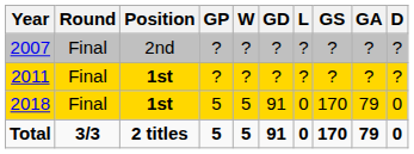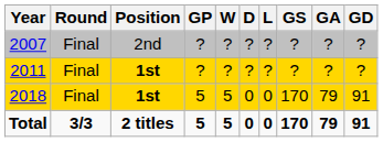 <table class="wikitable" style="text-align: center;">
 <tr>
 <th>Year</th>
 <th>Round</th>
 <th>Position</th>
 <th>GP</th>
 <th>W</th>
-<th>GD</th>
+<th>D</th>
 <th>L</th>
 <th>GS</th>
 <th>GA</th>
-<th>D</th>
+<th>GD</th>
 </tr>
 <tr bgcolor=silver>
 <td><a href='#'>2007</a></td>
 <td>Final</td>
 <td>2nd</td>
 <td>?</td>
 <td>?</td>
 <td>?</td>
 <td>?</td>
 <td>?</td>
 <td>?</td>
 <td>?</td>
 </tr>
 <tr bgcolor=gold>
 <td><a href='#'>2011</a></td>
 <td>Final</td>
 <td><strong>1st</strong></td>
 <td>?</td>
 <td>?</td>
 <td>?</td>
 <td>?</td>
 <td>?</td>
 <td>?</td>
 <td>?</td>
 </tr>
 <tr bgcolor=gold>
 <td><a href='#'>2018</a></td>
 <td>Final</td>
 <td><strong>1st</strong></td>
 <td>5</td>
 <td>5</td>
-<td>91</td>
+<td>0</td>
 <td>0</td>
 <td>170</td>
 <td>79</td>
-<td>0</td>
+<td>91</td>
 </tr>
 <tr>
 <td><strong>Total</strong></td>
 <td><strong>3/3</strong></td>
 <td><strong>2 titles</strong></td>
 <td><strong>5</strong></td>
 <td><strong>5</strong></td>
-<td><strong>91</strong></td>
+<td><strong>0</strong></td>
 <td><strong>0</strong></td>
 <td><strong>170</strong></td>
 <td><strong>79</strong></td>
-<td><strong>0</strong></td>
+<td><strong>91</strong></td>
 </tr>
 </table>
